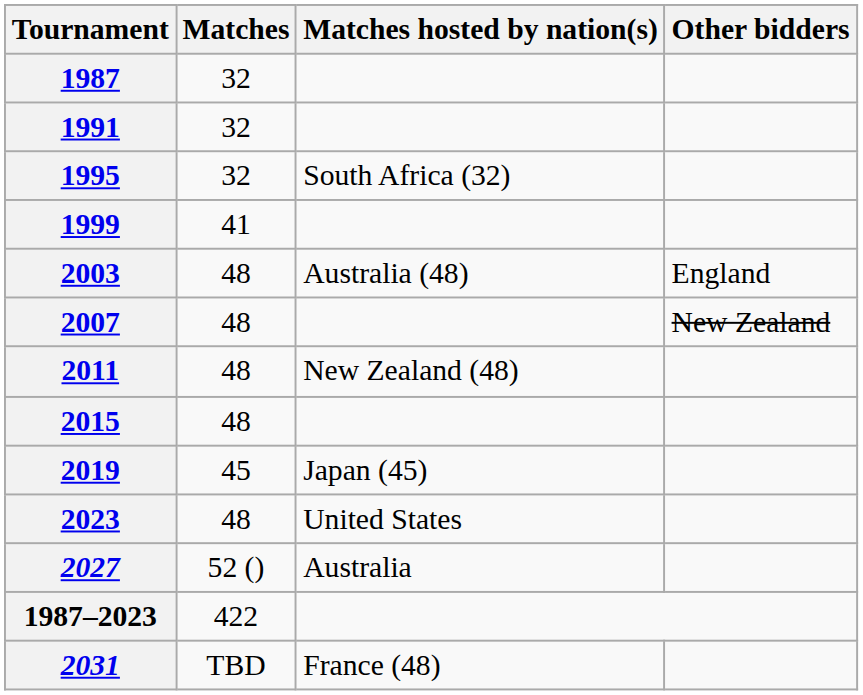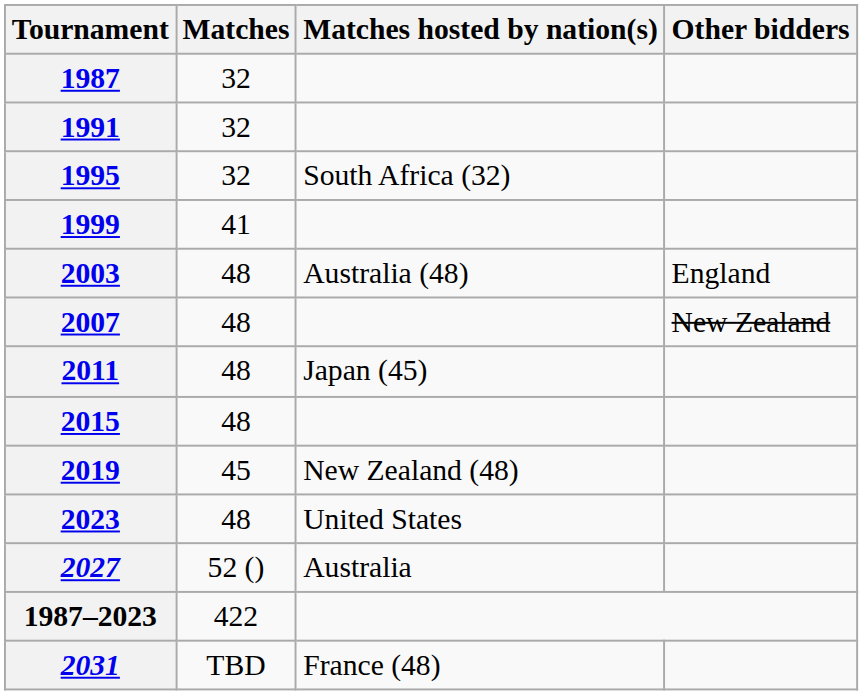 <table class="wikitable" style="text-align:left; font-size:95%">
 <tr>
 <th>Tournament</th>
 <th>Matches</th>
 <th>Matches hosted by nation(s)</th>
 <th>Other bidders</th>
 </tr>
 <tr>
 <th><a href='#'>1987</a></th>
 <td align=center>32</td>
 <td align=center></td>
 <td></td>
 </tr>
 <tr>
 <th><a href='#'>1991</a></th>
 <td align=center>32</td>
 <td align=center></td>
 <td></td>
 </tr>
 <tr>
 <th><a href='#'>1995</a></th>
 <td align=center>32</td>
 <td align=left> South Africa (32)</td>
 <td></td>
 </tr>
 <tr>
 <th><a href='#'>1999</a></th>
 <td align=center>41</td>
 <td align=center></td>
 <td></td>
 </tr>
 <tr>
 <th><a href='#'>2003</a></th>
 <td align=center>48</td>
 <td align=left> Australia (48)</td>
 <td align=left> England</td>
 </tr>
 <tr>
 <th><a href='#'>2007</a></th>
 <td align=center>48</td>
 <td></td>
 <td align=left><s> New Zealand</s></td>
 </tr>
 <tr>
 <th><a href='#'>2011</a></th>
 <td align=center>48</td>
-<td align=left> New Zealand (48)</td>
+<td> Japan (45)</td>
 <td></td>
 </tr>
 <tr>
 <th><a href='#'>2015</a></th>
 <td align=center>48</td>
 <td></td>
 <td></td>
 </tr>
 <tr>
 <th><a href='#'>2019</a></th>
 <td align=center>45</td>
-<td> Japan (45)</td>
+<td align=left> New Zealand (48)</td>
 <td></td>
 </tr>
 <tr>
 <th><a href='#'>2023</a></th>
 <td align=center>48</td>
 <td> United States</td>
 <td></td>
 </tr>
 <tr>
 <th><em><a href='#'>2027</a></em></th>
 <td align=center>52 ()</td>
 <td> Australia</td>
 <td></td>
 </tr>
 <tr>
 <th>1987–2023</th>
 <td align=center>422</td>
 <td colspan=2></td>
 </tr>
 <tr>
 <th><em><a href='#'>2031</a></em></th>
 <td align=center>TBD</td>
 <td> France (48)</td>
 <td></td>
 </tr>
 </table>
